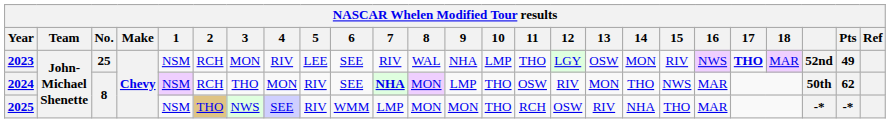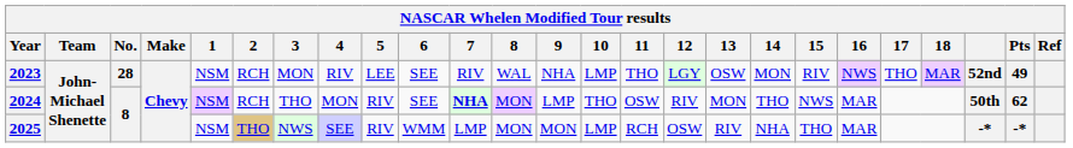 <table class="wikitable" style="text-align:center; font-size:75%">
 <tr>
 <th colspan=38><a href='#'>NASCAR Whelen Modified Tour</a> results</th>
 </tr>
 <tr>
 <th>Year</th>
 <th>Team</th>
 <th>No.</th>
 <th>Make</th>
 <th>1</th>
 <th>2</th>
 <th>3</th>
 <th>4</th>
 <th>5</th>
 <th>6</th>
 <th>7</th>
 <th>8</th>
 <th>9</th>
 <th>10</th>
 <th>11</th>
 <th>12</th>
 <th>13</th>
 <th>14</th>
 <th>15</th>
 <th>16</th>
 <th>17</th>
 <th>18</th>
 <th></th>
 <th>Pts</th>
 <th>Ref</th>
 </tr>
 <tr>
 <th><a href='#'>2023</a></th>
 <th rowspan=3>John-Michael Shenette</th>
-<th>25</th>
+<th>28</th>
 <th rowspan=3><a href='#'>Chevy</a></th>
 <td><a href='#'>NSM</a></td>
 <td><a href='#'>RCH</a></td>
 <td><a href='#'>MON</a></td>
 <td><a href='#'>RIV</a></td>
 <td><a href='#'>LEE</a></td>
 <td><a href='#'>SEE</a></td>
 <td><a href='#'>RIV</a></td>
 <td><a href='#'>WAL</a></td>
 <td><a href='#'>NHA</a></td>
 <td><a href='#'>LMP</a></td>
 <td><a href='#'>THO</a></td>
 <td style="background:#DFFFDF;"><a href='#'>LGY</a><br></td>
 <td><a href='#'>OSW</a></td>
 <td><a href='#'>MON</a></td>
 <td><a href='#'>RIV</a></td>
 <td style="background:#EFCFFF;"><a href='#'>NWS</a><br></td>
-<td><strong><a href='#'>THO</a></strong></td>
+<td><a href='#'>THO</a></td>
 <td style="background:#EFCFFF;"><a href='#'>MAR</a><br></td>
 <th>52nd</th>
 <th>49</th>
 <th></th>
 </tr>
 <tr>
 <th><a href='#'>2024</a></th>
 <th rowspan=2>8</th>
 <td style="background:#EFCFFF;"><a href='#'>NSM</a><br></td>
 <td><a href='#'>RCH</a></td>
 <td><a href='#'>THO</a></td>
 <td><a href='#'>MON</a></td>
 <td><a href='#'>RIV</a></td>
 <td><a href='#'>SEE</a></td>
 <td style="background:#DFFFDF;"><strong><a href='#'>NHA</a><br></strong></td>
 <td style="background:#EFCFFF;"><a href='#'>MON</a><br></td>
 <td><a href='#'>LMP</a></td>
 <td><a href='#'>THO</a></td>
 <td><a href='#'>OSW</a></td>
 <td><a href='#'>RIV</a></td>
 <td><a href='#'>MON</a></td>
 <td><a href='#'>THO</a></td>
 <td><a href='#'>NWS</a></td>
 <td><a href='#'>MAR</a></td>
 <td colspan=2></td>
 <th>50th</th>
 <th>62</th>
 <th></th>
 </tr>
 <tr>
 <th><a href='#'>2025</a></th>
 <td><a href='#'>NSM</a></td>
 <td style="background:#DFC484;"><a href='#'>THO</a><br></td>
 <td style="background:#DFFFDF;"><a href='#'>NWS</a><br></td>
 <td style="background:#CFCFFF;"><a href='#'>SEE</a><br></td>
 <td><a href='#'>RIV</a></td>
 <td><a href='#'>WMM</a></td>
 <td><a href='#'>LMP</a></td>
 <td><a href='#'>MON</a></td>
 <td><a href='#'>MON</a></td>
-<td><a href='#'>THO</a></td>
+<td><a href='#'>LMP</a></td>
 <td><a href='#'>RCH</a></td>
 <td><a href='#'>OSW</a></td>
 <td><a href='#'>RIV</a></td>
 <td><a href='#'>NHA</a></td>
 <td><a href='#'>THO</a></td>
 <td><a href='#'>MAR</a></td>
 <td colspan=2></td>
 <th>-*</th>
 <th>-*</th>
 <th></th>
 </tr>
 </table>
